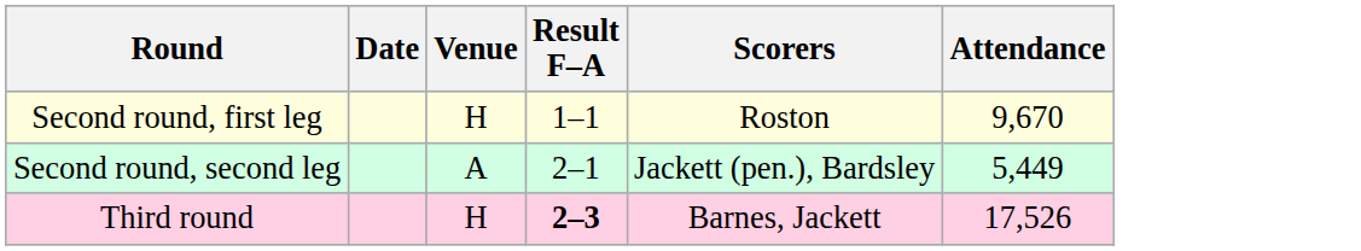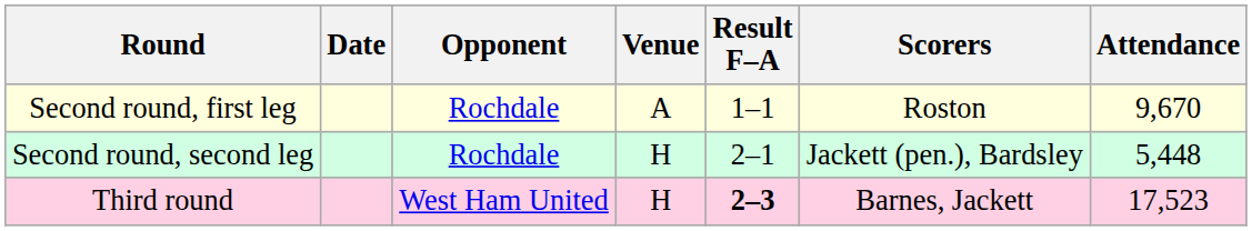 <table class="wikitable sortable" style="text-align:center;">
 <tr>
 <th>Round</th>
 <th>Date</th>
+<th>Opponent</th>
 <th>Venue</th>
 <th>Result<br>F–A</th>
 <th class=unsortable>Scorers</th>
 <th>Attendance</th>
 </tr>
 <tr bgcolor="#ffffdd">
 <td>Second round, first leg</td>
 <td></td>
-<td>H</td>
+<td><a href='#'>Rochdale</a></td>
+<td>A</td>
 <td>1–1</td>
 <td>Roston</td>
 <td>9,670</td>
 </tr>
 <tr bgcolor="#d0ffe3">
 <td>Second round, second leg</td>
 <td></td>
-<td>A</td>
+<td><a href='#'>Rochdale</a></td>
+<td>H</td>
 <td>2–1</td>
 <td>Jackett (pen.), Bardsley</td>
-<td>5,449</td>
+<td>5,448</td>
 </tr>
 <tr bgcolor="#ffd0e3">
 <td>Third round</td>
 <td></td>
+<td><a href='#'>West Ham United</a></td>
 <td>H</td>
 <td><strong>2–3</strong></td>
 <td>Barnes, Jackett</td>
-<td>17,526</td>
+<td>17,523</td>
 </tr>
 </table>
